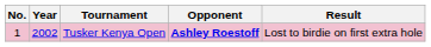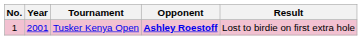 <table class="wikitable" style="font-size:95%;">
 <tr>
 <th>No.</th>
 <th>Year</th>
 <th>Tournament</th>
 <th>Opponent</th>
 <th>Result</th>
 </tr>
 <tr style="background:#F2C1D1;">
 <td align=center>1</td>
-<td><a href='#'>2002</a></td>
+<td><a href='#'>2001</a></td>
 <td><a href='#'>Tusker Kenya Open</a></td>
 <td><strong> <a href='#'>Ashley Roestoff</a></strong></td>
 <td>Lost to birdie on first extra hole</td>
 </tr>
 </table>
